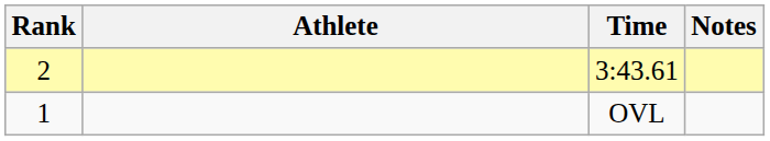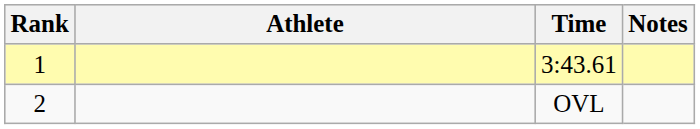 <table class="wikitable" style="text-align:center">
 <tr>
 <th>Rank</th>
 <th Style="width:18em">Athlete</th>
 <th>Time</th>
 <th>Notes</th>
 </tr>
 <tr style="width:10px; background:#fffcaf">
-<td>2</td>
+<td>1</td>
 <td style="text-align:left"></td>
 <td>3:43.61</td>
 <td></td>
 </tr>
 <tr>
-<td>1</td>
+<td>2</td>
 <td style="text-align:left"></td>
 <td>OVL</td>
 <td></td>
 </tr>
 </table>
